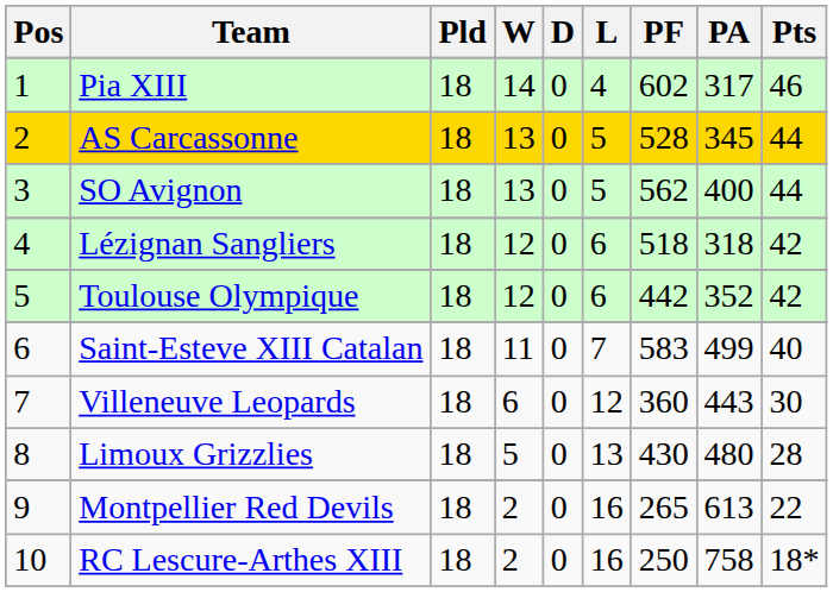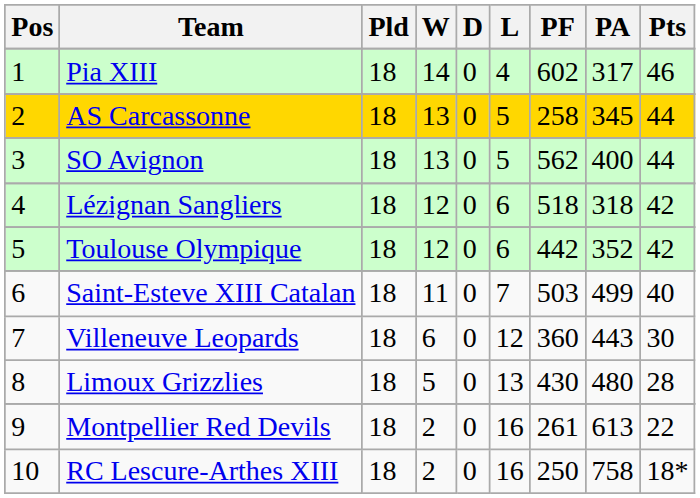 <table class="wikitable">
 <tr>
 <th>Pos</th>
 <th>Team</th>
 <th>Pld</th>
 <th>W</th>
 <th>D</th>
 <th>L</th>
 <th>PF</th>
 <th>PA</th>
 <th>Pts</th>
 </tr>
 <tr>
 </tr>
 <tr style="background: #ccffcc;">
 <td>1</td>
 <td> <a href='#'>Pia XIII</a></td>
 <td>18</td>
 <td>14</td>
 <td>0</td>
 <td>4</td>
 <td>602</td>
 <td>317</td>
 <td>46</td>
 </tr>
 <tr>
 </tr>
 <tr style="background:gold;">
 <td>2</td>
 <td> <a href='#'>AS Carcassonne</a></td>
 <td>18</td>
 <td>13</td>
 <td>0</td>
 <td>5</td>
-<td>528</td>
+<td>258</td>
 <td>345</td>
 <td>44</td>
 </tr>
 <tr>
 </tr>
 <tr style="background: #ccffcc;">
 <td>3</td>
 <td> <a href='#'>SO Avignon</a></td>
 <td>18</td>
 <td>13</td>
 <td>0</td>
 <td>5</td>
 <td>562</td>
 <td>400</td>
 <td>44</td>
 </tr>
 <tr>
 </tr>
 <tr style="background: #ccffcc;">
 <td>4</td>
 <td> <a href='#'>Lézignan Sangliers</a></td>
 <td>18</td>
 <td>12</td>
 <td>0</td>
 <td>6</td>
 <td>518</td>
 <td>318</td>
 <td>42</td>
 </tr>
 <tr>
 </tr>
 <tr style="background: #ccffcc;">
 <td>5</td>
 <td> <a href='#'>Toulouse Olympique</a></td>
 <td>18</td>
 <td>12</td>
 <td>0</td>
 <td>6</td>
 <td>442</td>
 <td>352</td>
 <td>42</td>
 </tr>
 <tr>
 </tr>
 <tr style"background: #ccffcc;">
 <td>6</td>
 <td> <a href='#'>Saint-Esteve XIII Catalan</a></td>
 <td>18</td>
 <td>11</td>
 <td>0</td>
 <td>7</td>
-<td>583</td>
+<td>503</td>
 <td>499</td>
 <td>40</td>
 </tr>
 <tr>
 <td>7</td>
 <td> <a href='#'>Villeneuve Leopards</a></td>
 <td>18</td>
 <td>6</td>
 <td>0</td>
 <td>12</td>
 <td>360</td>
 <td>443</td>
 <td>30</td>
 </tr>
 <tr>
 <td>8</td>
 <td> <a href='#'>Limoux Grizzlies</a></td>
 <td>18</td>
 <td>5</td>
 <td>0</td>
 <td>13</td>
 <td>430</td>
 <td>480</td>
 <td>28</td>
 </tr>
 <tr>
 </tr>
 <tr style"background: #ccccff;">
 <td>9</td>
 <td> <a href='#'>Montpellier Red Devils</a></td>
 <td>18</td>
 <td>2</td>
 <td>0</td>
 <td>16</td>
-<td>265</td>
+<td>261</td>
 <td>613</td>
 <td>22</td>
 </tr>
 <tr>
 <td>10</td>
 <td> <a href='#'>RC Lescure-Arthes XIII</a></td>
 <td>18</td>
 <td>2</td>
 <td>0</td>
 <td>16</td>
 <td>250</td>
 <td>758</td>
 <td>18*</td>
 </tr>
 </table>
